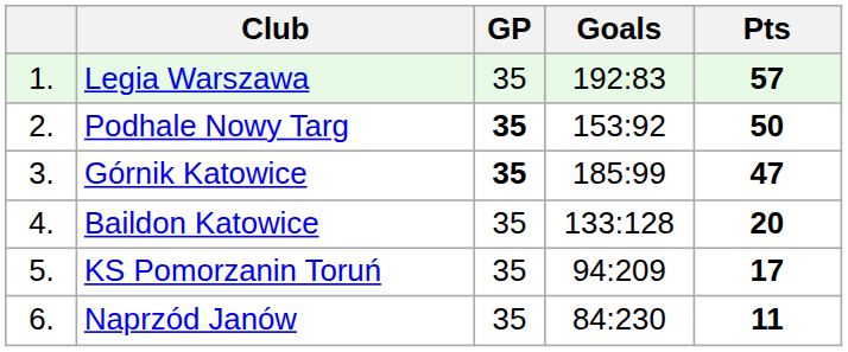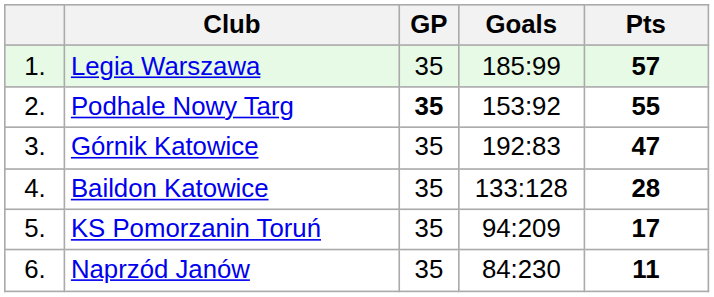 <table class="wikitable">
 <tr>
 <th width="30"></th>
 <th width="200">Club</th>
 <th width="30">GP</th>
 <th width="70">Goals</th>
 <th width="70">Pts</th>
 </tr>
 <tr bgcolor="#e6fae6" align="center">
 <td>1.</td>
 <td align="left"><a href='#'>Legia Warszawa</a></td>
 <td>35</td>
-<td>192:83</td>
+<td>185:99</td>
 <td><strong>57</strong></td>
 </tr>
 <tr bgcolor="#FFFFFF" align="center">
 <td>2.</td>
 <td align="left"><a href='#'>Podhale Nowy Targ</a></td>
 <td><strong>35</strong></td>
 <td>153:92</td>
-<td><strong>50</strong></td>
+<td><strong>55</strong></td>
 </tr>
 <tr bgcolor="#FFFFFF" align="center">
 <td>3.</td>
 <td align="left"><a href='#'>Górnik Katowice</a></td>
-<td><strong>35</strong></td>
-<td>185:99</td>
+<td>35</td>
+<td>192:83</td>
 <td><strong>47</strong></td>
 </tr>
 <tr bgcolor="#FFFFFF" align="center">
 <td>4.</td>
 <td align="left"><a href='#'>Baildon Katowice</a></td>
 <td>35</td>
 <td>133:128</td>
-<td><strong>20</strong></td>
+<td><strong>28</strong></td>
 </tr>
 <tr bgcolor="#FFFFFF" align="center">
 <td>5.</td>
 <td align="left"><a href='#'>KS Pomorzanin Toruń</a></td>
 <td>35</td>
 <td>94:209</td>
 <td><strong>17</strong></td>
 </tr>
 <tr bgcolor="#FFFFFF" align="center">
 <td>6.</td>
 <td align="left"><a href='#'>Naprzód Janów</a></td>
 <td>35</td>
 <td>84:230</td>
 <td><strong>11</strong></td>
 </tr>
 </table>
